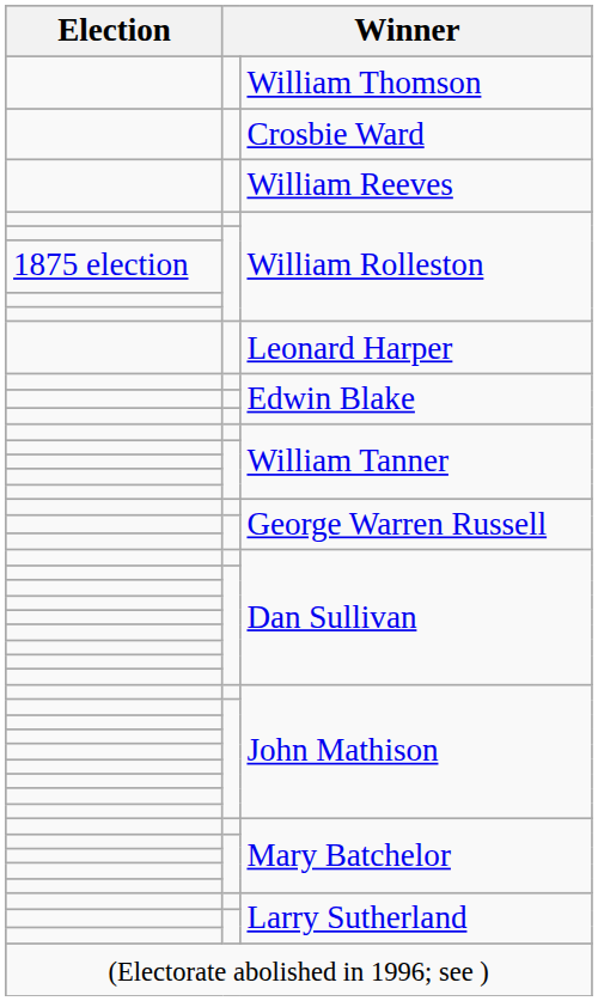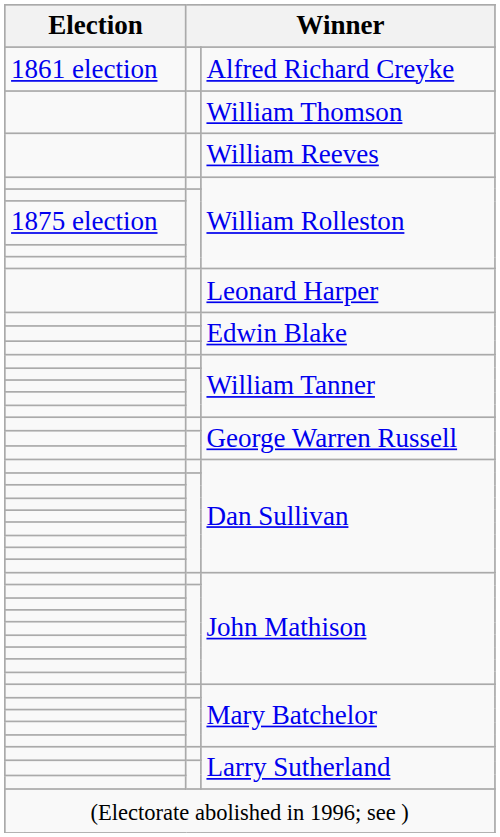 <table class=wikitable>
 <tr>
 <th width=100>Election</th>
 <th width=175 colspan=2>Winner</th>
 </tr>
 <tr>
+<td><a href='#'>1861 election</a></td>
 <td></td>
-<td></td>
-<td><a href='#'>William Thomson</a></td>
+<td><a href='#'>Alfred Richard Creyke</a></td>
 </tr>
 <tr>
 <td></td>
 <td></td>
-<td><a href='#'>Crosbie Ward</a></td>
+<td><a href='#'>William Thomson</a></td>
 </tr>
 <tr>
 <td></td>
 <td></td>
 <td><a href='#'>William Reeves</a></td>
 </tr>
 <tr>
 <td></td>
 <td></td>
 <td rowspan=5><a href='#'>William Rolleston</a></td>
 </tr>
 <tr>
 <td></td>
 </tr>
 <tr>
 <td><a href='#'>1875 election</a></td>
 </tr>
 <tr>
 <td></td>
 </tr>
 <tr>
 <td></td>
 </tr>
 <tr>
 <td></td>
 <td></td>
 <td><a href='#'>Leonard Harper</a></td>
 </tr>
 <tr>
 <td></td>
 <td></td>
 <td rowspan=3><a href='#'>Edwin Blake</a></td>
 </tr>
 <tr>
 <td></td>
 </tr>
 <tr>
 <td></td>
 <td></td>
 </tr>
 <tr>
 <td></td>
 <td></td>
 <td rowspan=5><a href='#'>William Tanner</a></td>
 </tr>
 <tr>
 <td></td>
 </tr>
 <tr>
 <td></td>
 </tr>
 <tr>
 <td></td>
 </tr>
 <tr>
 <td></td>
 </tr>
 <tr>
 <td></td>
 <td></td>
 <td rowspan=3><a href='#'>George Warren Russell</a></td>
 </tr>
 <tr>
 <td></td>
 </tr>
 <tr>
 <td></td>
 </tr>
 <tr>
 <td></td>
 <td></td>
 <td rowspan=9><a href='#'>Dan Sullivan</a></td>
 </tr>
 <tr>
 <td></td>
 </tr>
 <tr>
 <td></td>
 </tr>
 <tr>
 <td></td>
 </tr>
 <tr>
 <td></td>
 </tr>
 <tr>
 <td></td>
 </tr>
 <tr>
 <td></td>
 </tr>
 <tr>
 <td></td>
 </tr>
 <tr>
 <td></td>
 </tr>
 <tr>
 <td></td>
 <td></td>
 <td rowspan=9><a href='#'>John Mathison</a></td>
 </tr>
 <tr>
 <td></td>
 </tr>
 <tr>
 <td></td>
 </tr>
 <tr>
 <td></td>
 </tr>
 <tr>
 <td></td>
 </tr>
 <tr>
 <td></td>
 </tr>
 <tr>
 <td></td>
 </tr>
 <tr>
 <td></td>
 </tr>
 <tr>
 <td></td>
 </tr>
 <tr>
 <td></td>
 <td></td>
 <td rowspan=5><a href='#'>Mary Batchelor</a></td>
 </tr>
 <tr>
 <td></td>
 </tr>
 <tr>
 <td></td>
 </tr>
 <tr>
 <td></td>
 </tr>
 <tr>
 <td></td>
 </tr>
 <tr>
 <td></td>
 <td></td>
 <td rowspan=3><a href='#'>Larry Sutherland</a></td>
 </tr>
 <tr>
 <td></td>
 </tr>
 <tr>
 <td></td>
 </tr>
 <tr>
 <td colspan=3 align=center><small>(Electorate abolished in 1996; see )</small></td>
 </tr>
 </table>
